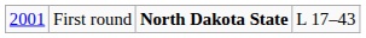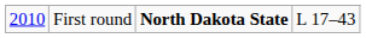 <table class="wikitable">
 <tr>
 </tr>
 <tr align="center">
-<td><a href='#'>2001</a></td>
+<td><a href='#'>2010</a></td>
 <td>First round</td>
 <td><strong>North Dakota State</strong></td>
 <td>L 17–43</td>
 </tr>
 </table>
